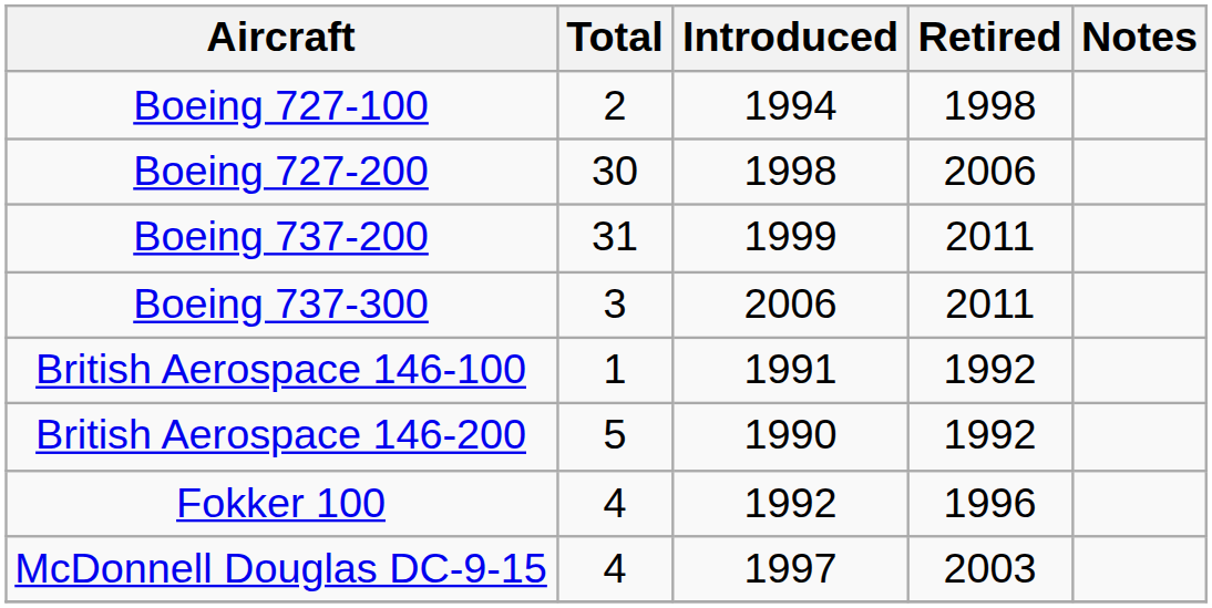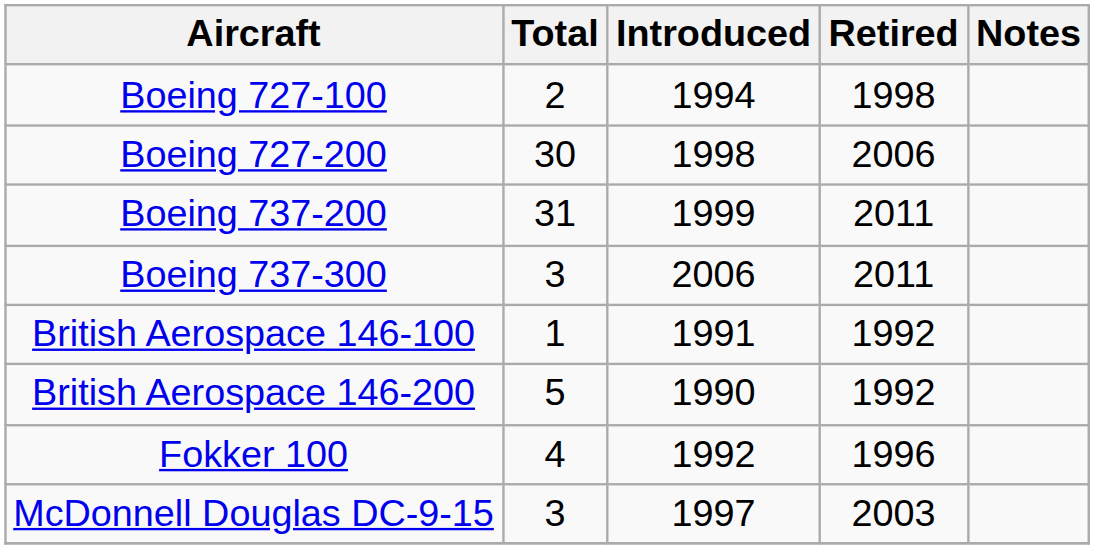 <table class="wikitable" style="margin:0.5em auto; text-align:center">
 <tr>
 <th>Aircraft</th>
 <th>Total</th>
 <th>Introduced</th>
 <th>Retired</th>
 <th>Notes</th>
 </tr>
 <tr>
 <td><a href='#'>Boeing 727-100</a></td>
 <td>2</td>
 <td>1994</td>
 <td>1998</td>
 <td></td>
 </tr>
 <tr>
 <td><a href='#'>Boeing 727-200</a></td>
 <td>30</td>
 <td>1998</td>
 <td>2006</td>
 <td></td>
 </tr>
 <tr>
 <td><a href='#'>Boeing 737-200</a></td>
 <td>31</td>
 <td>1999</td>
 <td>2011</td>
 <td></td>
 </tr>
 <tr>
 <td><a href='#'>Boeing 737-300</a></td>
 <td>3</td>
 <td>2006</td>
 <td>2011</td>
 <td></td>
 </tr>
 <tr>
 <td><a href='#'>British Aerospace 146-100</a></td>
 <td>1</td>
 <td>1991</td>
 <td>1992</td>
 <td></td>
 </tr>
 <tr>
 <td><a href='#'>British Aerospace 146-200</a></td>
 <td>5</td>
 <td>1990</td>
 <td>1992</td>
 <td></td>
 </tr>
 <tr>
 <td><a href='#'>Fokker 100</a></td>
 <td>4</td>
 <td>1992</td>
 <td>1996</td>
 <td></td>
 </tr>
 <tr>
 <td><a href='#'>McDonnell Douglas DC-9-15</a></td>
-<td>4</td>
+<td>3</td>
 <td>1997</td>
 <td>2003</td>
 <td></td>
 </tr>
 <tr>
 </tr>
 </table>
